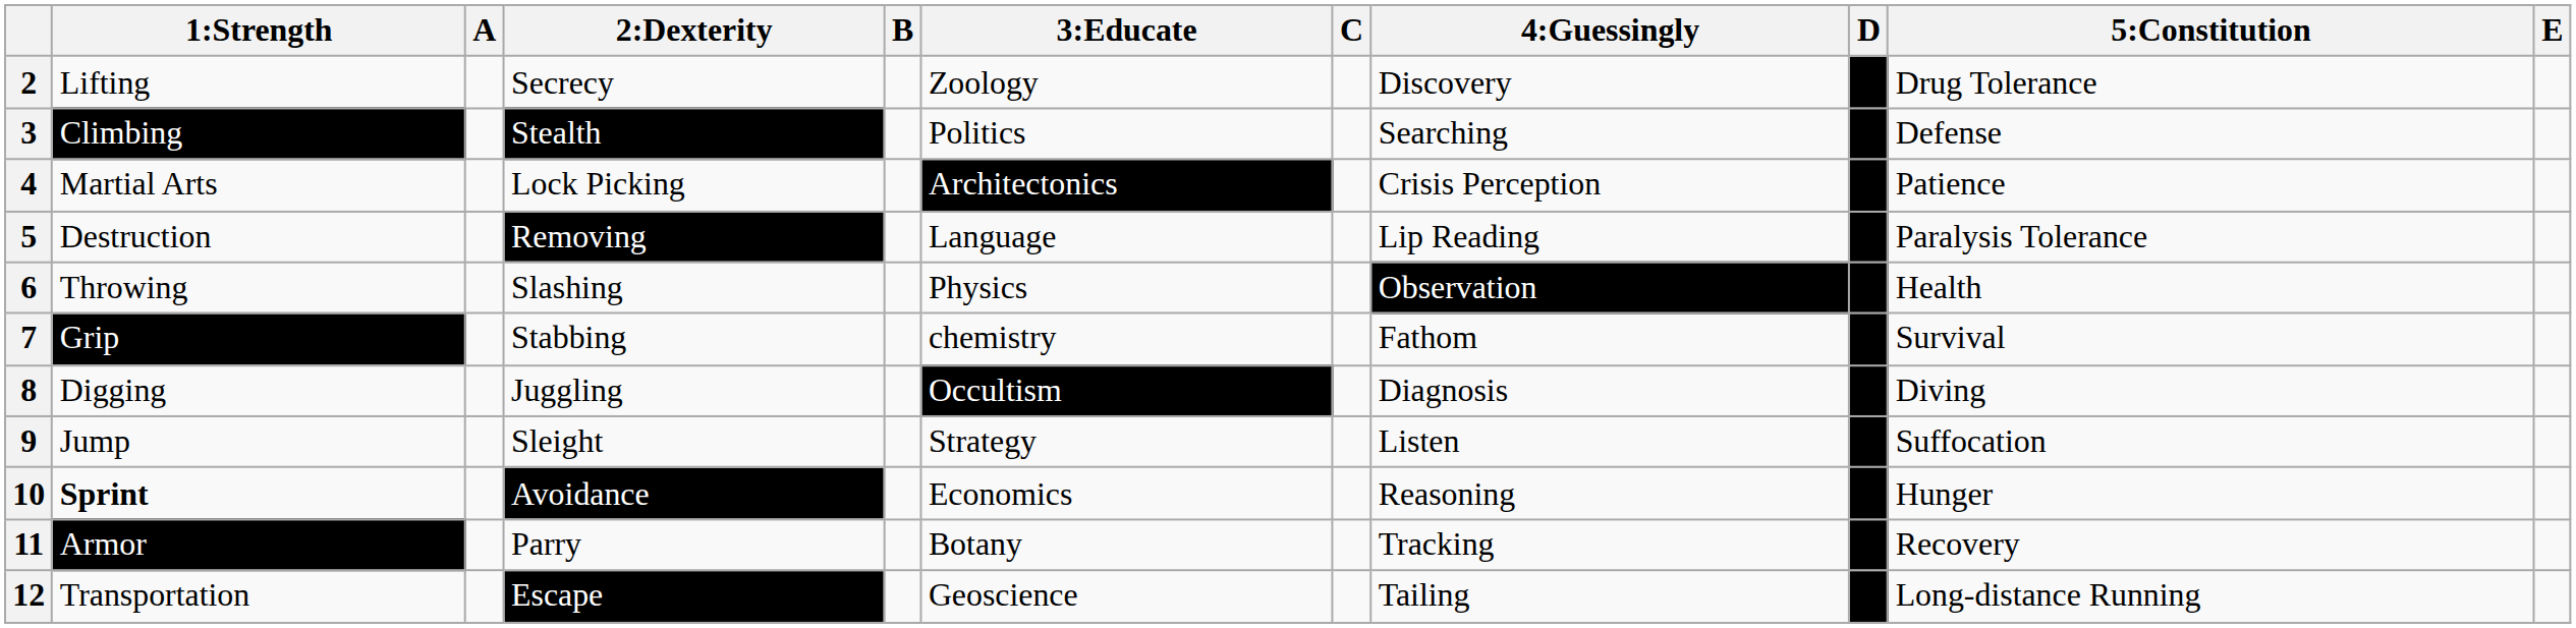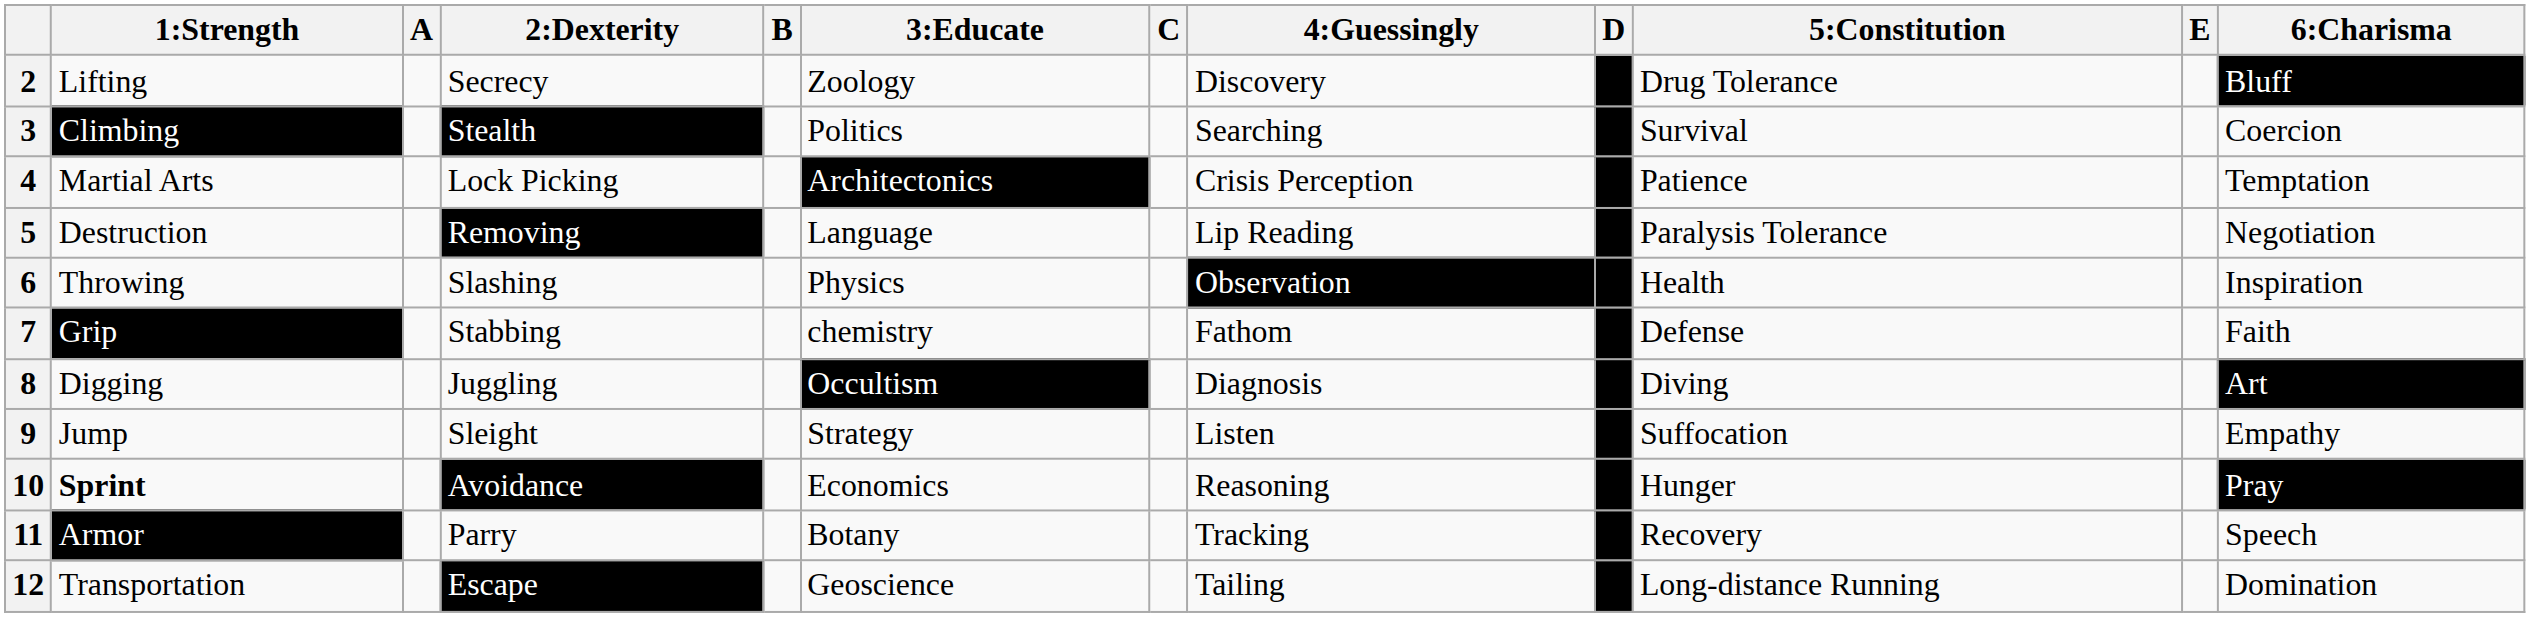 <table class="wikitable" style="width:80%">
 <tr>
 <th style="width:0.5em"></th>
 <th>1:Strength</th>
 <th style="width:0.5em">A</th>
 <th>2:Dexterity</th>
 <th style="width:0.5em">B</th>
 <th>3:Educate</th>
 <th style="width:0.5em">C</th>
 <th>4:Guessingly</th>
 <th style="width:0.5em">D</th>
 <th>5:Constitution</th>
 <th style="width:0.5em">E</th>
+<th>6:Charisma</th>
 </tr>
 <tr>
 <th style="width:0.5em">2</th>
 <td>Lifting</td>
 <td style="width:0.5em"></td>
 <td>Secrecy</td>
 <td style="width:0.5em"></td>
 <td>Zoology</td>
 <td style="width:0.5em"></td>
 <td>Discovery</td>
 <td style="color:#FFFFFF; background-color:#000000; width:0.5em"></td>
 <td>Drug Tolerance</td>
 <td style="width:0.5em"></td>
+<td style="color:#FFFFFF; background-color:#000000">Bluff</td>
 </tr>
 <tr>
 <th style="width:0.5em">3</th>
 <td style="color:#FFFFFF; background-color:#000000">Climbing</td>
 <td style="width:0.5em"></td>
 <td style="color:#FFFFFF; background-color:#000000">Stealth</td>
 <td style="width:0.5em"></td>
 <td>Politics</td>
 <td style="width:0.5em"></td>
 <td>Searching</td>
 <td style="color:#FFFFFF; background-color:#000000; width:0.5em"></td>
-<td>Defense</td>
+<td>Survival</td>
 <td style="width:0.5em"></td>
+<td>Coercion</td>
 </tr>
 <tr>
 <th style="width:0.5em">4</th>
 <td>Martial Arts</td>
 <td style="width:0.5em"></td>
 <td>Lock Picking</td>
 <td style="width:0.5em"></td>
 <td style="color:#FFFFFF; background-color:#000000">Architectonics</td>
 <td style="width:0.5em"></td>
 <td>Crisis Perception</td>
 <td style="color:#FFFFFF; background-color:#000000; width:0.5em"></td>
 <td>Patience</td>
 <td style="width:0.5em"></td>
+<td>Temptation</td>
 </tr>
 <tr>
 <th style="width:0.5em">5</th>
 <td>Destruction</td>
 <td style="width:0.5em"></td>
 <td style="color:#FFFFFF; background-color:#000000">Removing</td>
 <td style="width:0.5em"></td>
 <td>Language</td>
 <td style="width:0.5em"></td>
 <td>Lip Reading</td>
 <td style="color:#FFFFFF; background-color:#000000; width:0.5em"></td>
 <td>Paralysis Tolerance</td>
 <td style="width:0.5em"></td>
+<td>Negotiation</td>
 </tr>
 <tr>
 <th style="width:0.5em">6</th>
 <td>Throwing</td>
 <td style="width:0.5em"></td>
 <td>Slashing</td>
 <td style="width:0.5em"></td>
 <td>Physics</td>
 <td style="width:0.5em"></td>
 <td style="color:#FFFFFF; background-color:#000000">Observation</td>
 <td style="color:#FFFFFF; background-color:#000000; width:0.5em"></td>
 <td>Health</td>
 <td style="width:0.5em"></td>
+<td>Inspiration</td>
 </tr>
 <tr>
 <th style="width:0.5em">7</th>
 <td style="color:#FFFFFF; background-color:#000000">Grip</td>
 <td style="width:0.5em"></td>
 <td>Stabbing</td>
 <td style="width:0.5em"></td>
 <td>chemistry</td>
 <td style="width:0.5em"></td>
 <td>Fathom</td>
 <td style="color:#FFFFFF; background-color:#000000; width:0.5em"></td>
-<td>Survival</td>
+<td>Defense</td>
 <td style="width:0.5em"></td>
+<td>Faith</td>
 </tr>
 <tr>
 <th style="width:0.5em">8</th>
 <td>Digging</td>
 <td style="width:0.5em"></td>
 <td>Juggling</td>
 <td style="width:0.5em"></td>
 <td style="color:#FFFFFF; background-color:#000000">Occultism</td>
 <td style="width:0.5em"></td>
 <td>Diagnosis</td>
 <td style="color:#FFFFFF; background-color:#000000; width:0.5em"></td>
 <td>Diving</td>
 <td style="width:0.5em"></td>
+<td style="color:#FFFFFF; background-color:#000000">Art</td>
 </tr>
 <tr>
 <th style="width:0.5em">9</th>
 <td>Jump</td>
 <td style="width:0.5em"></td>
 <td>Sleight</td>
 <td style="width:0.5em"></td>
 <td>Strategy</td>
 <td style="width:0.5em"></td>
 <td>Listen</td>
 <td style="color:#FFFFFF; background-color:#000000; width:0.5em"></td>
 <td>Suffocation</td>
 <td style="width:0.5em"></td>
+<td>Empathy</td>
 </tr>
 <tr>
 <th style="width:0.5em">10</th>
 <td><strong>Sprint</strong></td>
 <td style="width:0.5em"></td>
 <td style="color:#FFFFFF; background-color:#000000">Avoidance</td>
 <td style="width:0.5em"></td>
 <td>Economics</td>
 <td style="width:0.5em"></td>
 <td>Reasoning</td>
 <td style="color:#FFFFFF; background-color:#000000; width:0.5em"></td>
 <td>Hunger</td>
 <td style="width:0.5em"></td>
+<td style="color:#FFFFFF; background-color:#000000">Pray</td>
 </tr>
 <tr>
 <th style="width:0.5em">11</th>
 <td style="color:#FFFFFF; background-color:#000000">Armor</td>
 <td style="width:0.5em"></td>
 <td>Parry</td>
 <td style="width:0.5em"></td>
 <td>Botany</td>
 <td style="width:0.5em"></td>
 <td>Tracking</td>
 <td style="color:#FFFFFF; background-color:#000000; width:0.5em"></td>
 <td>Recovery</td>
 <td style="width:0.5em"></td>
+<td>Speech</td>
 </tr>
 <tr>
 <th style="width:0.5em">12</th>
 <td>Transportation</td>
 <td style="width:0.5em"></td>
 <td style="color:#FFFFFF; background-color:#000000">Escape</td>
 <td style="width:0.5em"></td>
 <td>Geoscience</td>
 <td style="width:0.5em"></td>
 <td>Tailing</td>
 <td style="color:#FFFFFF; background-color:#000000; width:0.5em"></td>
 <td>Long-distance Running</td>
 <td style="width:0.5em"></td>
+<td>Domination</td>
 </tr>
 </table>
